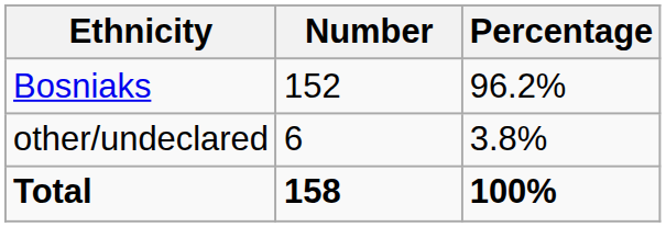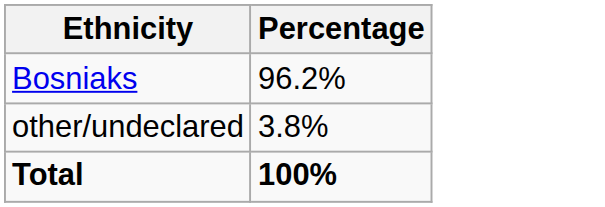 <table class="wikitable">
 <tr>
 <th width="100px">Ethnicity</th>
-<th width="80px">Number</th>
 <th width="80px">Percentage</th>
 </tr>
 <tr>
 <td><a href='#'>Bosniaks</a></td>
-<td>152</td>
 <td>96.2%</td>
 </tr>
 <tr>
 <td>other/undeclared</td>
-<td>6</td>
 <td>3.8%</td>
 </tr>
 <tr>
 <td><strong>Total</strong></td>
-<td><strong>158</strong></td>
 <td><strong>100%</strong></td>
 </tr>
 </table>
